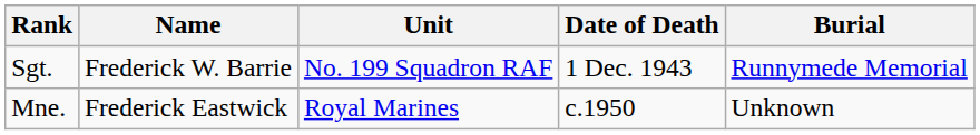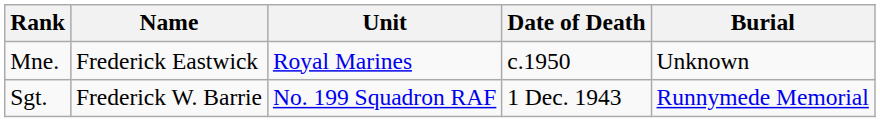 <table class="wikitable">
 <tr>
 <th>Rank</th>
 <th>Name</th>
 <th>Unit</th>
 <th>Date of Death</th>
 <th>Burial</th>
 </tr>
 <tr>
+<td>Mne.</td>
+<td>Frederick Eastwick</td>
+<td><a href='#'>Royal Marines</a></td>
+<td>c.1950</td>
+<td>Unknown</td>
+</tr>
+<tr>
 <td>Sgt.</td>
 <td>Frederick W. Barrie</td>
 <td><a href='#'>No. 199 Squadron RAF</a></td>
 <td>1 Dec. 1943</td>
 <td><a href='#'>Runnymede Memorial</a></td>
 </tr>
-<tr>
-<td>Mne.</td>
-<td>Frederick Eastwick</td>
-<td><a href='#'>Royal Marines</a></td>
-<td>c.1950</td>
-<td>Unknown</td>
-</tr>
 </table>
